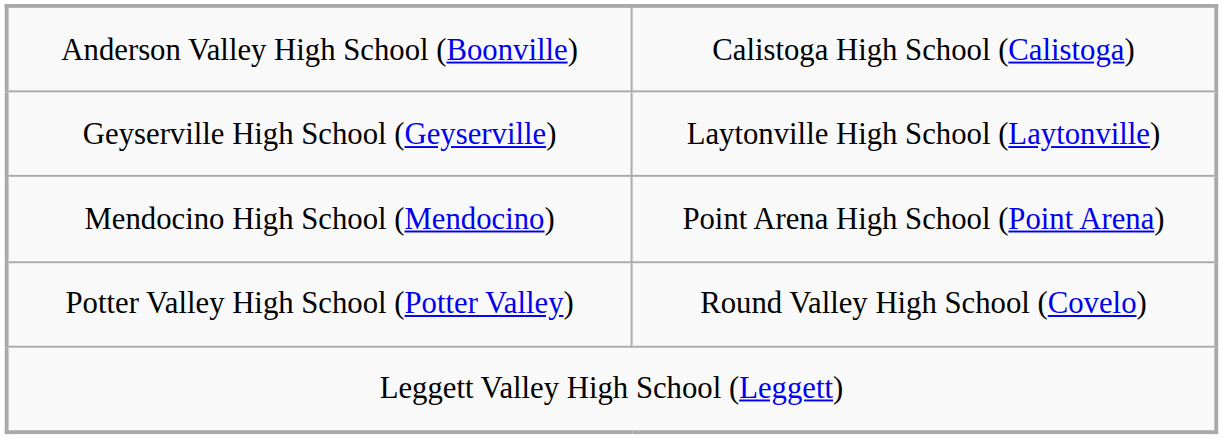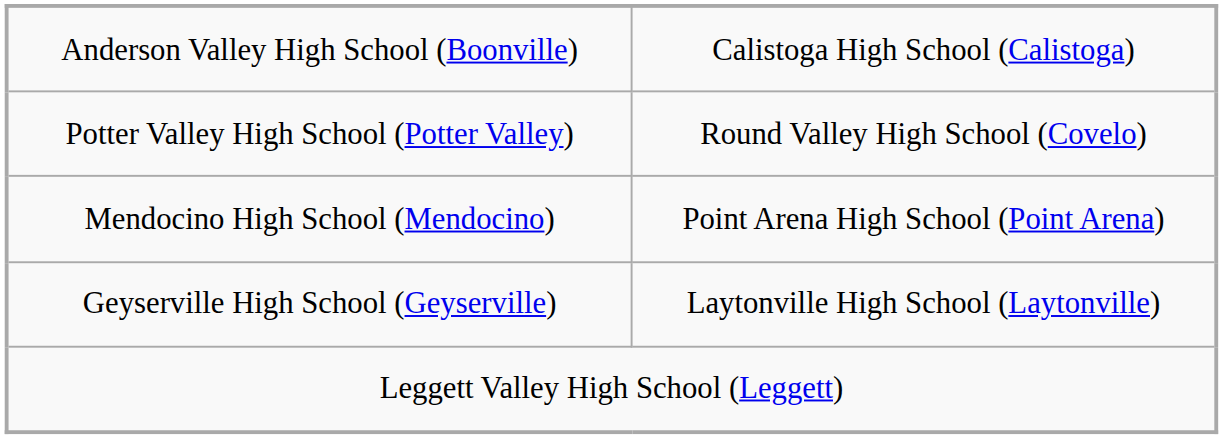 <table class="wikitable" style="border: none; margin-left: auto; margin-right: auto; text-align: center; width: 50%; height: 14em;">
 <tr style="border-top: 2px solid darkgray; border-left: 2px solid darkgray; border-right: 2px solid darkgray;">
 <td>Anderson Valley High School (<a href='#'>Boonville</a>)</td>
 <td>Calistoga High School (<a href='#'>Calistoga</a>)</td>
 </tr>
 <tr style="border-left: 2px solid darkgray; border-right: 2px solid darkgray;">
-<td>Geyserville High School (<a href='#'>Geyserville</a>)</td>
-<td>Laytonville High School (<a href='#'>Laytonville</a>)</td>
+<td>Potter Valley High School (<a href='#'>Potter Valley</a>)</td>
+<td>Round Valley High School (<a href='#'>Covelo</a>)</td>
 </tr>
 <tr style="border-left: 2px solid darkgray; border-right: 2px solid darkgray;">
 <td>Mendocino High School (<a href='#'>Mendocino</a>)</td>
 <td>Point Arena High School (<a href='#'>Point Arena</a>)</td>
 </tr>
 <tr style="border-left: 2px solid darkgray; border-right: 2px solid darkgray;">
-<td>Potter Valley High School (<a href='#'>Potter Valley</a>)</td>
-<td>Round Valley High School (<a href='#'>Covelo</a>)</td>
+<td>Geyserville High School (<a href='#'>Geyserville</a>)</td>
+<td>Laytonville High School (<a href='#'>Laytonville</a>)</td>
 </tr>
 <tr style="border-bottom: 2px solid darkgray; border-left: 2px solid darkgray; border-right: 2px solid darkgray;">
 <td colspan="2">Leggett Valley High School (<a href='#'>Leggett</a>)</td>
 </tr>
 </table>
